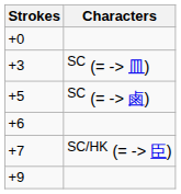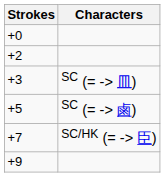 <table class="wikitable">
 <tr>
 <th>Strokes</th>
 <th>Characters</th>
 </tr>
 <tr --->
 <td>+0</td>
+<td style="font-size: large;"> </td>
+</tr>
+<tr --->
+<td>+2</td>
 <td style="font-size: large;"> </td>
 </tr>
 <tr --->
 <td>+3</td>
 <td style="font-size: large;">   <sup>SC</sup> (= -> <a href='#'>皿</a>)</td>
 </tr>
 <tr --->
 <td>+5</td>
 <td style="font-size: large;"> <sup>SC</sup> (= -> <a href='#'>鹵</a>)</td>
 </tr>
 <tr --->
-<td>+6</td>
-<td style="font-size: large;"> </td>
-</tr>
-<tr --->
 <td>+7</td>
 <td style="font-size: large;"><sup>SC/HK</sup> (= -> <a href='#'>臣</a>)</td>
 </tr>
 <tr --->
 <td>+9</td>
 <td style="font-size: large;"></td>
 </tr>
 </table>
